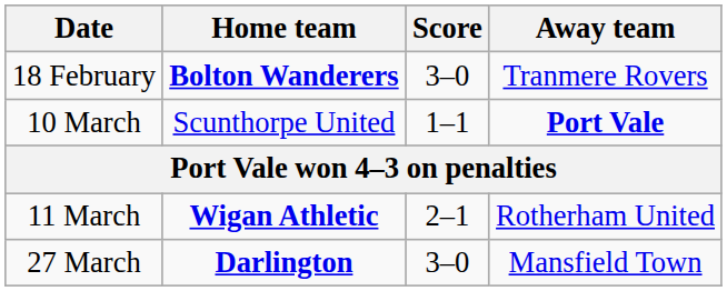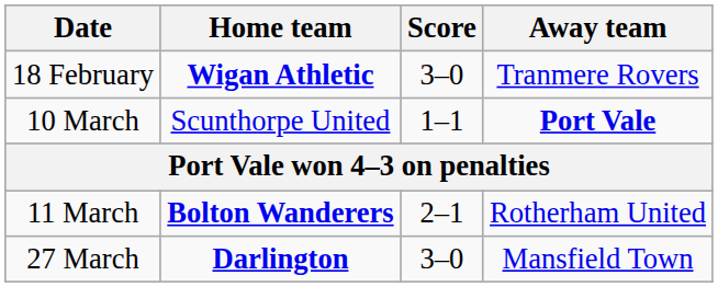 <table class="wikitable" style="text-align: center">
 <tr>
 <th>Date</th>
 <th>Home team</th>
 <th>Score</th>
 <th>Away team</th>
 </tr>
 <tr>
 <td>18 February</td>
-<td><strong><a href='#'>Bolton Wanderers</a></strong></td>
+<td><strong><a href='#'>Wigan Athletic</a></strong></td>
 <td>3–0</td>
 <td><a href='#'>Tranmere Rovers</a></td>
 </tr>
 <tr>
 <td>10 March</td>
 <td><a href='#'>Scunthorpe United</a></td>
 <td>1–1</td>
 <td><strong><a href='#'>Port Vale</a></strong></td>
 </tr>
 <tr>
 <th colspan="5">Port Vale won 4–3 on penalties</th>
 </tr>
 <tr>
 <td>11 March</td>
-<td><strong><a href='#'>Wigan Athletic</a></strong></td>
+<td><strong><a href='#'>Bolton Wanderers</a></strong></td>
 <td>2–1</td>
 <td><a href='#'>Rotherham United</a></td>
 </tr>
 <tr>
 <td>27 March</td>
 <td><strong><a href='#'>Darlington</a></strong></td>
 <td>3–0</td>
 <td><a href='#'>Mansfield Town</a></td>
 </tr>
 </table>
